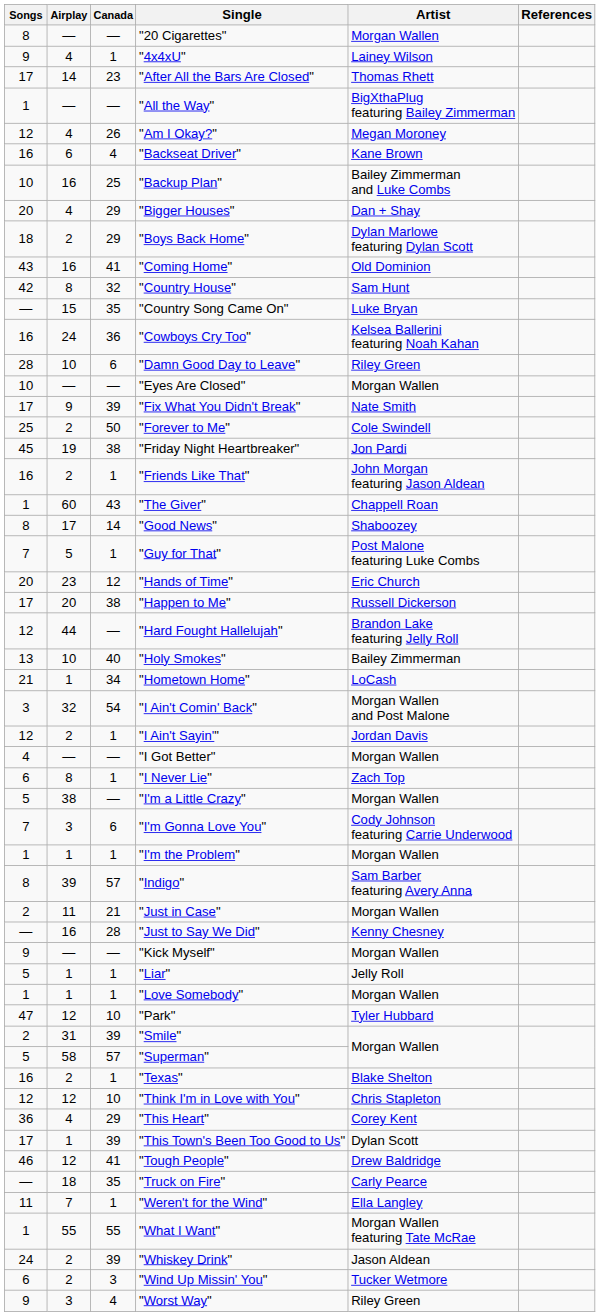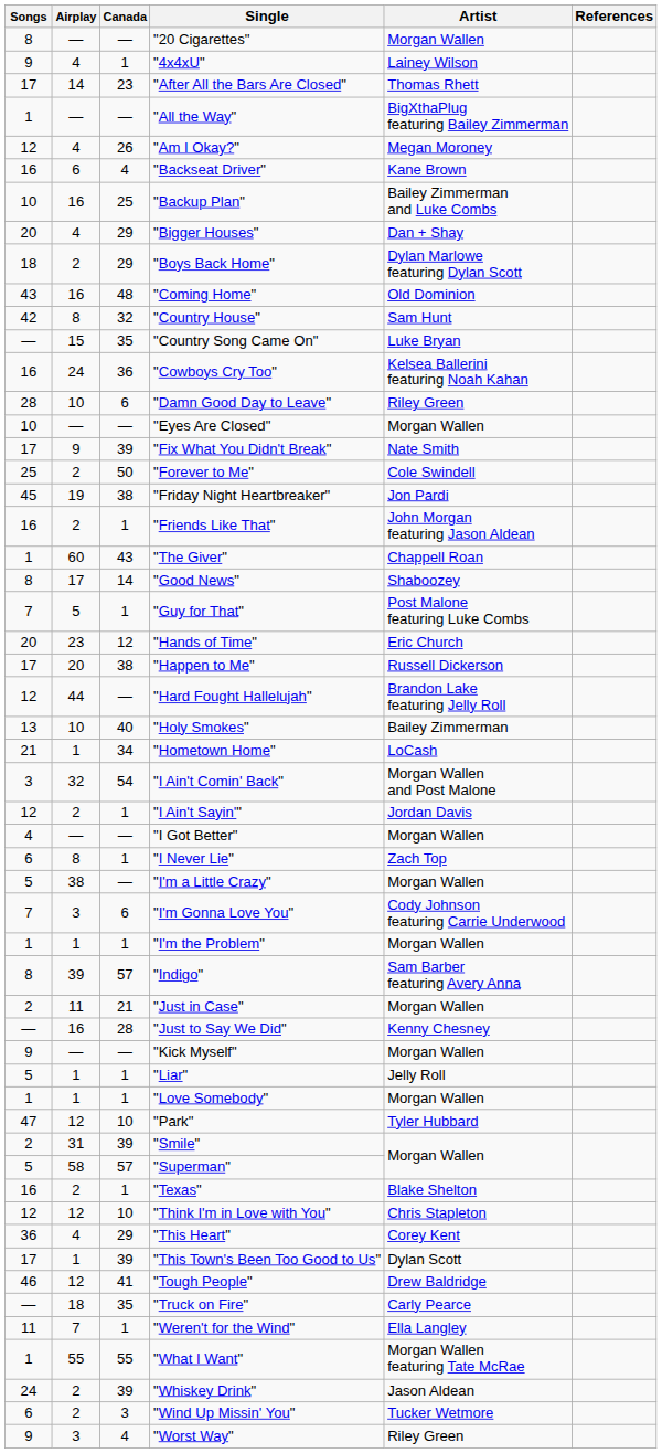 <table class="wikitable sortable">
 <tr>
 <th style="width:45px;"><small>Songs</small></th>
 <th style="width:45px;"><small>Airplay</small></th>
 <th style="width:45px;"><small>Canada</small></th>
 <th style="width:auto;">Single</th>
 <th style="width:auto;">Artist</th>
 <th style="width:auto;">References</th>
 </tr>
 <tr>
 <td align=center>8</td>
 <td align=center>—</td>
 <td align=center>—</td>
 <td>"20 Cigarettes"</td>
 <td><a href='#'>Morgan Wallen</a></td>
 <td></td>
 </tr>
 <tr>
 <td align=center>9</td>
 <td align=center>4</td>
 <td align=center>1</td>
 <td>"<a href='#'>4x4xU</a>"</td>
 <td><a href='#'>Lainey Wilson</a></td>
 <td></td>
 </tr>
 <tr>
 <td align=center>17</td>
 <td align=center>14</td>
 <td align=center>23</td>
 <td>"<a href='#'>After All the Bars Are Closed</a>"</td>
 <td><a href='#'>Thomas Rhett</a></td>
 <td></td>
 </tr>
 <tr>
 <td align=center>1</td>
 <td align=center>—</td>
 <td align=center>—</td>
 <td>"<a href='#'>All the Way</a>"</td>
 <td><a href='#'>BigXthaPlug</a> <br> featuring <a href='#'>Bailey Zimmerman</a></td>
 <td></td>
 </tr>
 <tr>
 <td align=center>12</td>
 <td align=center>4</td>
 <td align=center>26</td>
 <td>"<a href='#'>Am I Okay?</a>"</td>
 <td><a href='#'>Megan Moroney</a></td>
 <td></td>
 </tr>
 <tr>
 <td align=center>16</td>
 <td align=center>6</td>
 <td align=center>4</td>
 <td>"<a href='#'>Backseat Driver</a>"</td>
 <td><a href='#'>Kane Brown</a></td>
 <td></td>
 </tr>
 <tr>
 <td align=center>10</td>
 <td align=center>16</td>
 <td align=center>25</td>
 <td>"<a href='#'>Backup Plan</a>"</td>
 <td>Bailey Zimmerman <br> and <a href='#'>Luke Combs</a></td>
 <td></td>
 </tr>
 <tr>
 <td align=center>20</td>
 <td align=center>4</td>
 <td align=center>29</td>
 <td>"<a href='#'>Bigger Houses</a>"</td>
 <td><a href='#'>Dan + Shay</a></td>
 <td></td>
 </tr>
 <tr>
 <td align=center>18</td>
 <td align=center>2</td>
 <td align=center>29</td>
 <td>"<a href='#'>Boys Back Home</a>"</td>
 <td><a href='#'>Dylan Marlowe</a> <br> featuring <a href='#'>Dylan Scott</a></td>
 <td></td>
 </tr>
 <tr>
 <td align=center>43</td>
 <td align=center>16</td>
-<td align=center>41</td>
+<td align=center>48</td>
 <td>"<a href='#'>Coming Home</a>"</td>
 <td><a href='#'>Old Dominion</a></td>
 <td></td>
 </tr>
 <tr>
 <td align=center>42</td>
 <td align=center>8</td>
 <td align=center>32</td>
 <td>"<a href='#'>Country House</a>"</td>
 <td><a href='#'>Sam Hunt</a></td>
 <td></td>
 </tr>
 <tr>
 <td align=center>—</td>
 <td align=center>15</td>
 <td align=center>35</td>
 <td>"Country Song Came On"</td>
 <td><a href='#'>Luke Bryan</a></td>
 <td></td>
 </tr>
 <tr>
 <td align=center>16</td>
 <td align=center>24</td>
 <td align=center>36</td>
 <td>"<a href='#'>Cowboys Cry Too</a>"</td>
 <td><a href='#'>Kelsea Ballerini</a> <br> featuring <a href='#'>Noah Kahan</a></td>
 <td></td>
 </tr>
 <tr>
 <td align=center>28</td>
 <td align=center>10</td>
 <td align=center>6</td>
 <td>"<a href='#'>Damn Good Day to Leave</a>"</td>
 <td><a href='#'>Riley Green</a></td>
 <td></td>
 </tr>
 <tr>
 <td align=center>10</td>
 <td align=center>—</td>
 <td align=center>—</td>
 <td>"Eyes Are Closed"</td>
 <td>Morgan Wallen</td>
 <td></td>
 </tr>
 <tr>
 <td align=center>17</td>
 <td align=center>9</td>
 <td align=center>39</td>
 <td>"<a href='#'>Fix What You Didn't Break</a>"</td>
 <td><a href='#'>Nate Smith</a></td>
 <td></td>
 </tr>
 <tr>
 <td align=center>25</td>
 <td align=center>2</td>
 <td align=center>50</td>
 <td>"<a href='#'>Forever to Me</a>"</td>
 <td><a href='#'>Cole Swindell</a></td>
 <td></td>
 </tr>
 <tr>
 <td align=center>45</td>
 <td align=center>19</td>
 <td align=center>38</td>
 <td>"Friday Night Heartbreaker"</td>
 <td><a href='#'>Jon Pardi</a></td>
 <td></td>
 </tr>
 <tr>
 <td align=center>16</td>
 <td align=center>2</td>
 <td align=center>1</td>
 <td>"<a href='#'>Friends Like That</a>"</td>
 <td><a href='#'>John Morgan</a> <br> featuring <a href='#'>Jason Aldean</a></td>
 <td></td>
 </tr>
 <tr>
 <td align=center>1</td>
 <td align=center>60</td>
 <td align=center>43</td>
 <td>"<a href='#'>The Giver</a>"</td>
 <td><a href='#'>Chappell Roan</a></td>
 <td></td>
 </tr>
 <tr>
 <td align=center>8</td>
 <td align=center>17</td>
 <td align=center>14</td>
 <td>"<a href='#'>Good News</a>"</td>
 <td><a href='#'>Shaboozey</a></td>
 <td></td>
 </tr>
 <tr>
 <td align=center>7</td>
 <td align=center>5</td>
 <td align=center>1</td>
 <td>"<a href='#'>Guy for That</a>"</td>
 <td><a href='#'>Post Malone</a> <br> featuring Luke Combs</td>
 <td></td>
 </tr>
 <tr>
 <td align=center>20</td>
 <td align=center>23</td>
 <td align=center>12</td>
 <td>"<a href='#'>Hands of Time</a>"</td>
 <td><a href='#'>Eric Church</a></td>
 <td></td>
 </tr>
 <tr>
 <td align=center>17</td>
 <td align=center>20</td>
 <td align=center>38</td>
 <td>"<a href='#'>Happen to Me</a>"</td>
 <td><a href='#'>Russell Dickerson</a></td>
 <td></td>
 </tr>
 <tr>
 <td align=center>12</td>
 <td align=center>44</td>
 <td align=center>—</td>
 <td>"<a href='#'>Hard Fought Hallelujah</a>"</td>
 <td><a href='#'>Brandon Lake</a> <br> featuring <a href='#'>Jelly Roll</a></td>
 <td></td>
 </tr>
 <tr>
 <td align=center>13</td>
 <td align=center>10</td>
 <td align=center>40</td>
 <td>"<a href='#'>Holy Smokes</a>"</td>
 <td>Bailey Zimmerman</td>
 <td></td>
 </tr>
 <tr>
 <td align=center>21</td>
 <td align=center>1</td>
 <td align=center>34</td>
 <td>"<a href='#'>Hometown Home</a>"</td>
 <td><a href='#'>LoCash</a></td>
 <td></td>
 </tr>
 <tr>
 <td align=center>3</td>
 <td align=center>32</td>
 <td align=center>54</td>
 <td>"<a href='#'>I Ain't Comin' Back</a>"</td>
 <td>Morgan Wallen <br> and Post Malone</td>
 <td></td>
 </tr>
 <tr>
 <td align=center>12</td>
 <td align=center>2</td>
 <td align=center>1</td>
 <td>"<a href='#'>I Ain't Sayin'</a>"</td>
 <td><a href='#'>Jordan Davis</a></td>
 <td></td>
 </tr>
 <tr>
 <td align=center>4</td>
 <td align=center>—</td>
 <td align=center>—</td>
 <td>"I Got Better"</td>
 <td>Morgan Wallen</td>
 <td></td>
 </tr>
 <tr>
 <td align=center>6</td>
 <td align=center>8</td>
 <td align=center>1</td>
 <td>"<a href='#'>I Never Lie</a>"</td>
 <td><a href='#'>Zach Top</a></td>
 <td></td>
 </tr>
 <tr>
 <td align=center>5</td>
 <td align=center>38</td>
 <td align=center>—</td>
 <td>"<a href='#'>I'm a Little Crazy</a>"</td>
 <td>Morgan Wallen</td>
 <td></td>
 </tr>
 <tr>
 <td align=center>7</td>
 <td align=center>3</td>
 <td align=center>6</td>
 <td>"<a href='#'>I'm Gonna Love You</a>"</td>
 <td><a href='#'>Cody Johnson</a> <br> featuring <a href='#'>Carrie Underwood</a></td>
 <td></td>
 </tr>
 <tr>
 <td align=center>1</td>
 <td align=center>1</td>
 <td align=center>1</td>
 <td>"<a href='#'>I'm the Problem</a>"</td>
 <td>Morgan Wallen</td>
 <td></td>
 </tr>
 <tr>
 <td align=center>8</td>
 <td align=center>39</td>
 <td align=center>57</td>
 <td>"<a href='#'>Indigo</a>"</td>
 <td><a href='#'>Sam Barber</a> <br> featuring <a href='#'>Avery Anna</a></td>
 <td></td>
 </tr>
 <tr>
 <td align=center>2</td>
 <td align=center>11</td>
 <td align=center>21</td>
 <td>"<a href='#'>Just in Case</a>"</td>
 <td>Morgan Wallen</td>
 <td></td>
 </tr>
 <tr>
 <td align=center>—</td>
 <td align=center>16</td>
 <td align=center>28</td>
 <td>"<a href='#'>Just to Say We Did</a>"</td>
 <td><a href='#'>Kenny Chesney</a></td>
 <td></td>
 </tr>
 <tr>
 <td align=center>9</td>
 <td align=center>—</td>
 <td align=center>—</td>
 <td>"Kick Myself"</td>
 <td>Morgan Wallen</td>
 <td></td>
 </tr>
 <tr>
 <td align=center>5</td>
 <td align=center>1</td>
 <td align=center>1</td>
 <td>"<a href='#'>Liar</a>"</td>
 <td>Jelly Roll</td>
 <td></td>
 </tr>
 <tr>
 <td align=center>1</td>
 <td align=center>1</td>
 <td align=center>1</td>
 <td>"<a href='#'>Love Somebody</a>"</td>
 <td>Morgan Wallen</td>
 <td></td>
 </tr>
 <tr>
 <td align=center>47</td>
 <td align=center>12</td>
 <td align=center>10</td>
 <td>"Park"</td>
 <td><a href='#'>Tyler Hubbard</a></td>
 <td></td>
 </tr>
 <tr>
 <td align=center>2</td>
 <td align=center>31</td>
 <td align=center>39</td>
 <td>"<a href='#'>Smile</a>"</td>
 <td rowspan="2">Morgan Wallen</td>
 <td rowspan="2"></td>
 </tr>
 <tr>
 <td align=center>5</td>
 <td align=center>58</td>
 <td align=center>57</td>
 <td>"<a href='#'>Superman</a>"</td>
 </tr>
 <tr>
 <td align=center>16</td>
 <td align=center>2</td>
 <td align=center>1</td>
 <td>"<a href='#'>Texas</a>"</td>
 <td><a href='#'>Blake Shelton</a></td>
 <td></td>
 </tr>
 <tr>
 <td align=center>12</td>
 <td align=center>12</td>
 <td align=center>10</td>
 <td>"<a href='#'>Think I'm in Love with You</a>"</td>
 <td><a href='#'>Chris Stapleton</a></td>
 <td></td>
 </tr>
 <tr>
 <td align=center>36</td>
 <td align=center>4</td>
 <td align=center>29</td>
 <td>"<a href='#'>This Heart</a>"</td>
 <td><a href='#'>Corey Kent</a></td>
 <td></td>
 </tr>
 <tr>
 <td align=center>17</td>
 <td align=center>1</td>
 <td align=center>39</td>
 <td>"<a href='#'>This Town's Been Too Good to Us</a>"</td>
 <td>Dylan Scott</td>
 <td></td>
 </tr>
 <tr>
 <td align=center>46</td>
 <td align=center>12</td>
 <td align=center>41</td>
 <td>"<a href='#'>Tough People</a>"</td>
 <td><a href='#'>Drew Baldridge</a></td>
 <td></td>
 </tr>
 <tr>
 <td align=center>—</td>
 <td align=center>18</td>
 <td align=center>35</td>
 <td>"<a href='#'>Truck on Fire</a>"</td>
 <td><a href='#'>Carly Pearce</a></td>
 <td></td>
 </tr>
 <tr>
 <td align=center>11</td>
 <td align=center>7</td>
 <td align=center>1</td>
 <td>"<a href='#'>Weren't for the Wind</a>"</td>
 <td><a href='#'>Ella Langley</a></td>
 <td></td>
 </tr>
 <tr>
 <td align=center>1</td>
 <td align=center>55</td>
 <td align=center>55</td>
 <td>"<a href='#'>What I Want</a>"</td>
 <td>Morgan Wallen <br> featuring <a href='#'>Tate McRae</a></td>
 <td></td>
 </tr>
 <tr>
 <td align=center>24</td>
 <td align=center>2</td>
 <td align=center>39</td>
 <td>"<a href='#'>Whiskey Drink</a>"</td>
 <td>Jason Aldean</td>
 <td></td>
 </tr>
 <tr>
 <td align=center>6</td>
 <td align=center>2</td>
 <td align=center>3</td>
 <td>"<a href='#'>Wind Up Missin' You</a>"</td>
 <td><a href='#'>Tucker Wetmore</a></td>
 <td></td>
 </tr>
 <tr>
 <td align=center>9</td>
 <td align=center>3</td>
 <td align=center>4</td>
 <td>"<a href='#'>Worst Way</a>"</td>
 <td>Riley Green</td>
 <td></td>
 </tr>
 </table>
